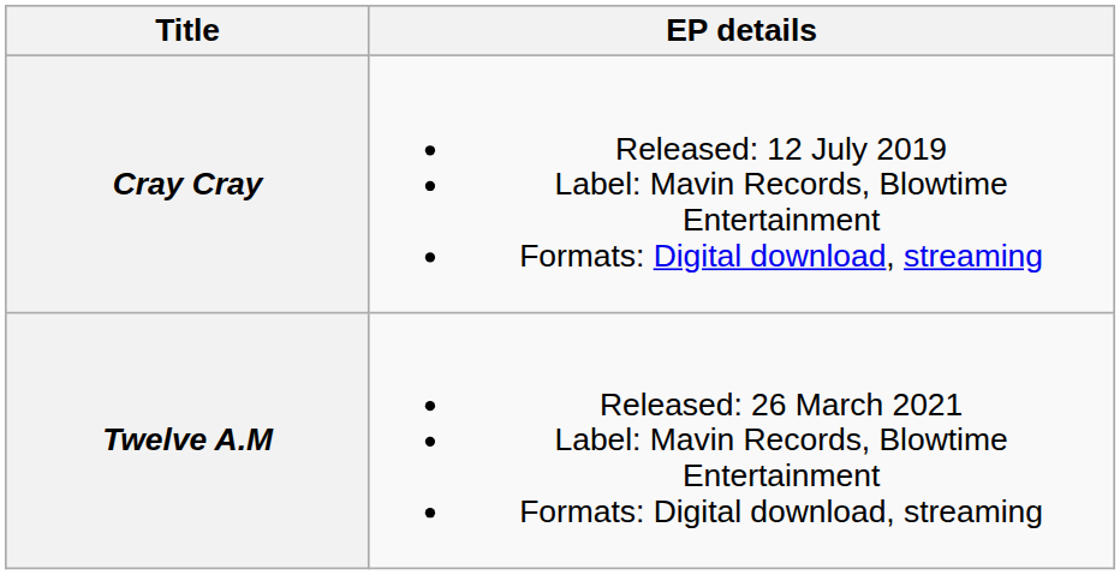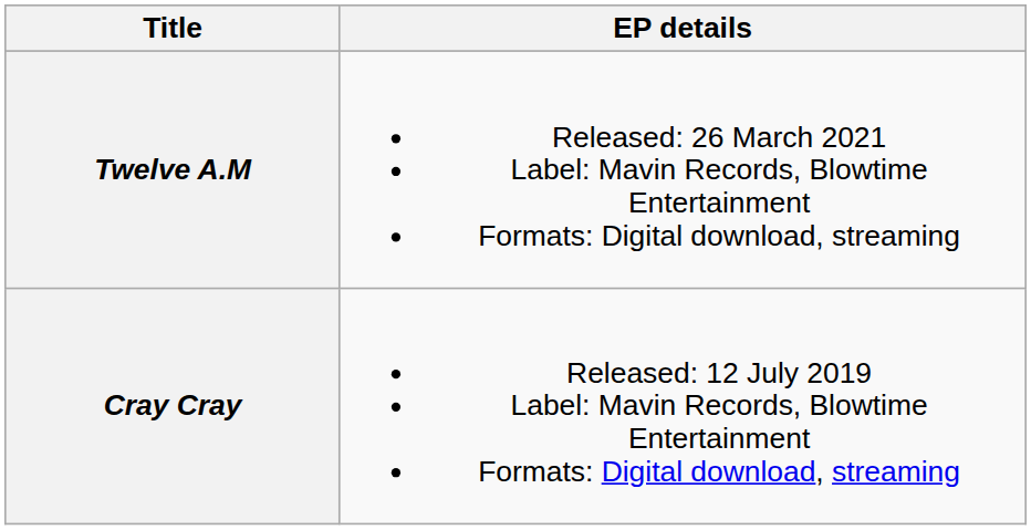 <table class="wikitable plainrowheaders" style="text-align:center;">
 <tr>
 <th scope="col" style="width:11em;">Title</th>
 <th scope="col" style="width:23em;">EP details</th>
 </tr>
 <tr>
+<th scope="row"><em>Twelve A.M</em></th>
+<td><br><ul><li>Released: 26 March 2021</li><li>Label: Mavin Records, Blowtime Entertainment</li><li>Formats: Digital download, streaming</li></ul></td>
+</tr>
+<tr>
 <th scope="row"><em>Cray Cray</em></th>
 <td><br><ul><li>Released: 12 July 2019</li><li>Label: Mavin Records, Blowtime Entertainment</li><li>Formats: <a href='#'>Digital download</a>, <a href='#'>streaming</a></li></ul></td>
 </tr>
-<tr>
-<th scope="row"><em>Twelve A.M</em></th>
-<td><br><ul><li>Released: 26 March 2021</li><li>Label: Mavin Records, Blowtime Entertainment</li><li>Formats: Digital download, streaming</li></ul></td>
-</tr>
 </table>
